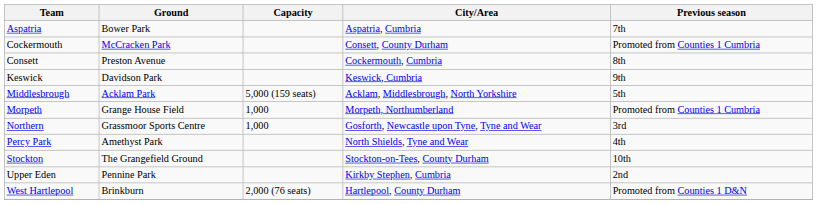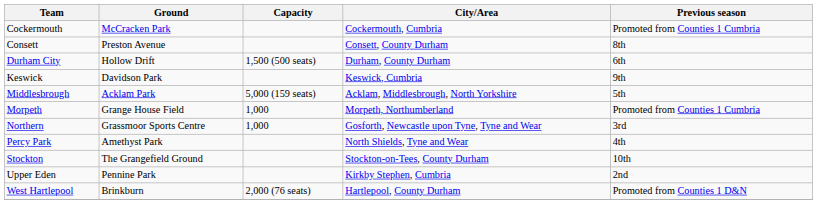 <table class="wikitable sortable" width=100%>
 <tr>
 <th>Team</th>
 <th>Ground</th>
 <th>Capacity</th>
 <th>City/Area</th>
 <th>Previous season</th>
 </tr>
 <tr>
-<td><a href='#'>Aspatria</a></td>
-<td>Bower Park</td>
-<td></td>
-<td><a href='#'>Aspatria</a>, <a href='#'>Cumbria</a></td>
-<td>7th</td>
-</tr>
-<tr>
 <td>Cockermouth</td>
 <td><a href='#'>McCracken Park</a></td>
 <td></td>
-<td><a href='#'>Consett</a>, <a href='#'>County Durham</a></td>
+<td><a href='#'>Cockermouth</a>, <a href='#'>Cumbria</a></td>
 <td>Promoted from <a href='#'>Counties 1 Cumbria</a></td>
 </tr>
 <tr>
 <td>Consett</td>
 <td>Preston Avenue</td>
 <td></td>
-<td><a href='#'>Cockermouth</a>, <a href='#'>Cumbria</a></td>
+<td><a href='#'>Consett</a>, <a href='#'>County Durham</a></td>
 <td>8th</td>
+</tr>
+<tr>
+<td><a href='#'>Durham City</a></td>
+<td>Hollow Drift</td>
+<td>1,500 (500 seats)</td>
+<td><a href='#'>Durham</a>, <a href='#'>County Durham</a></td>
+<td>6th</td>
 </tr>
 <tr>
 <td>Keswick</td>
 <td>Davidson Park</td>
 <td></td>
 <td><a href='#'>Keswick, Cumbria</a></td>
 <td>9th</td>
 </tr>
 <tr>
 <td><a href='#'>Middlesbrough</a></td>
 <td><a href='#'>Acklam Park</a></td>
 <td>5,000 (159 seats)</td>
 <td><a href='#'>Acklam</a>, <a href='#'>Middlesbrough</a>, <a href='#'>North Yorkshire</a></td>
 <td>5th</td>
 </tr>
 <tr>
 <td><a href='#'>Morpeth</a></td>
 <td>Grange House Field</td>
 <td>1,000</td>
 <td><a href='#'>Morpeth, Northumberland</a></td>
 <td>Promoted from <a href='#'>Counties 1 Cumbria</a></td>
 </tr>
 <tr>
 <td><a href='#'>Northern</a></td>
 <td>Grassmoor Sports Centre</td>
 <td>1,000</td>
 <td><a href='#'>Gosforth</a>, <a href='#'>Newcastle upon Tyne</a>, <a href='#'>Tyne and Wear</a></td>
 <td>3rd</td>
 </tr>
 <tr>
 <td><a href='#'>Percy Park</a></td>
 <td>Amethyst Park</td>
 <td></td>
 <td><a href='#'>North Shields</a>, <a href='#'>Tyne and Wear</a></td>
 <td>4th</td>
 </tr>
 <tr>
 <td><a href='#'>Stockton</a></td>
 <td>The Grangefield Ground</td>
 <td></td>
 <td><a href='#'>Stockton-on-Tees</a>, <a href='#'>County Durham</a></td>
 <td>10th</td>
 </tr>
 <tr>
 <td>Upper Eden</td>
 <td>Pennine Park</td>
 <td></td>
 <td><a href='#'>Kirkby Stephen</a>, <a href='#'>Cumbria</a></td>
 <td>2nd</td>
 </tr>
 <tr>
 <td><a href='#'>West Hartlepool</a></td>
 <td>Brinkburn</td>
 <td>2,000 (76 seats)</td>
 <td><a href='#'>Hartlepool</a>, <a href='#'>County Durham</a></td>
 <td>Promoted from <a href='#'>Counties 1 D&N</a></td>
 </tr>
 <tr>
 </tr>
 </table>
